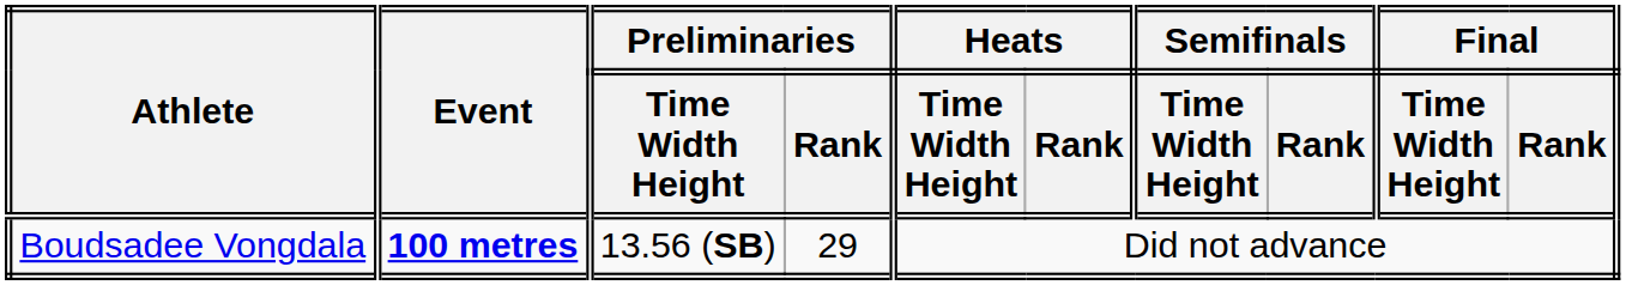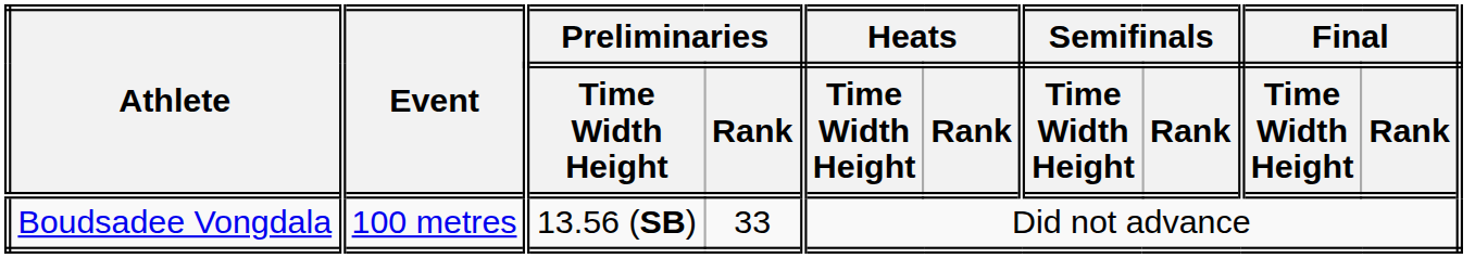 <table class=wikitable style="font-size:90%; border: double;">
 <tr>
 <th rowspan="2" style="border-right:double">Athlete</th>
 <th rowspan="2" style="border-right:double">Event</th>
 <th colspan="2" style="border-right:double; border-bottom:double;">Preliminaries</th>
 <th colspan="2" style="border-right:double; border-bottom:double;">Heats</th>
 <th colspan="2" style="border-right:double; border-bottom:double;">Semifinals</th>
 <th colspan="2" style="border-right:double; border-bottom:double;">Final</th>
 </tr>
 <tr>
 <th>Time<br>Width<br>Height</th>
 <th style="border-right:double">Rank</th>
 <th>Time<br>Width<br>Height</th>
 <th style="border-right:double">Rank</th>
 <th>Time<br>Width<br>Height</th>
 <th style="border-right:double">Rank</th>
 <th>Time<br>Width<br>Height</th>
 <th style="border-right:double">Rank</th>
 </tr>
 <tr style="border-top: double;">
 <td style="border-right:double"><a href='#'>Boudsadee Vongdala</a></td>
-<td style="border-right:double"><strong><a href='#'>100 metres</a></strong></td>
+<td style="border-right:double"><a href='#'>100 metres</a></td>
 <td align=center>13.56 (<strong>SB</strong>)</td>
-<td style="border-right:double" align=center>29</td>
+<td style="border-right:double" align=center>33</td>
 <td colspan="6" align=center>Did not advance</td>
 </tr>
 </table>
